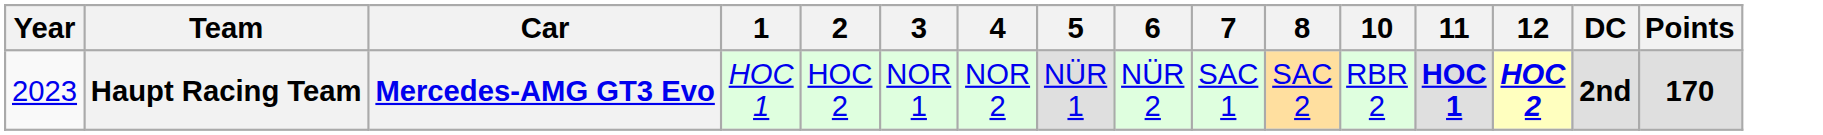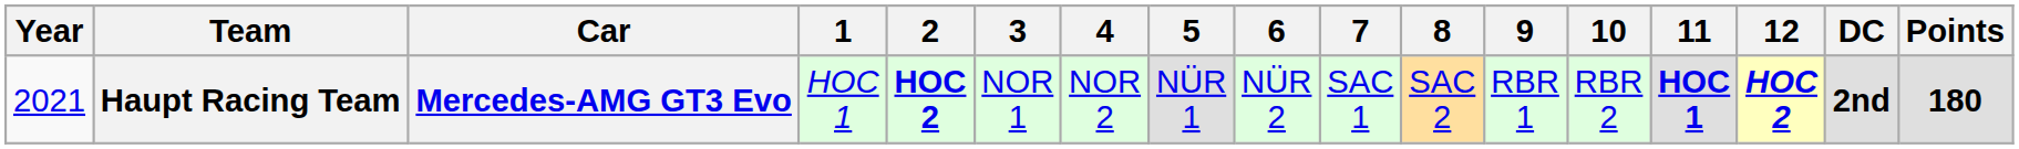 <table class="wikitable" style="text-align:center; font-size:85%">
 <tr>
 <th>Year</th>
 <th>Team</th>
 <th>Car</th>
 <th>1</th>
 <th>2</th>
 <th>3</th>
 <th>4</th>
 <th>5</th>
 <th>6</th>
 <th>7</th>
 <th>8</th>
+<th>9</th>
 <th>10</th>
 <th>11</th>
 <th>12</th>
 <th>DC</th>
 <th>Points</th>
 </tr>
 <tr>
-<td><a href='#'>2023</a></td>
+<td><a href='#'>2021</a></td>
 <th nowrap>Haupt Racing Team</th>
 <th nowrap><a href='#'>Mercedes-AMG GT3 Evo</a></th>
 <td style="background:#DFFFDF;"><em><a href='#'>HOC<br>1</a></em><br></td>
-<td style="background:#DFFFDF;"><a href='#'>HOC<br>2</a><br></td>
+<td style="background:#DFFFDF;"><strong><a href='#'>HOC<br>2</a><br></strong></td>
 <td style="background:#DFFFDF;"><a href='#'>NOR<br>1</a><br></td>
 <td style="background:#DFFFDF;"><a href='#'>NOR<br>2</a><br></td>
 <td style="background:#DFDFDF;"><a href='#'>NÜR<br>1</a><br></td>
 <td style="background:#DFFFDF;"><a href='#'>NÜR<br>2</a><br></td>
 <td style="background:#DFFFDF;"><a href='#'>SAC<br>1</a><br></td>
 <td style="background:#FFDF9F;"><a href='#'>SAC<br>2</a><br></td>
+<td style="background:#DFFFDF;"><a href='#'>RBR<br>1</a><br></td>
 <td style="background:#DFFFDF;"><a href='#'>RBR<br>2</a><br></td>
 <td style="background:#DFDFDF;"><strong><a href='#'>HOC<br>1</a><br></strong></td>
 <td style="background:#FFFFBF;"><strong><em><a href='#'>HOC<br>2</a></em></strong><br></td>
 <th style="background:#DFDFDF">2nd</th>
-<th style="background:#DFDFDF">170</th>
+<th style="background:#DFDFDF">180</th>
 </tr>
 </table>
